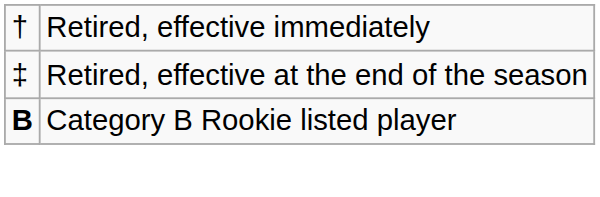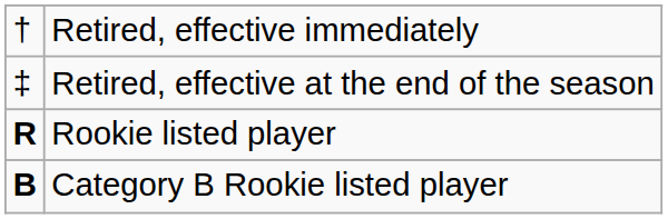 <table class="wikitable">
 <tr>
 <td>†</td>
 <td>Retired, effective immediately</td>
 </tr>
 <tr>
 <td>‡</td>
 <td>Retired, effective at the end of the season</td>
 </tr>
 <tr>
+<td><span><strong>R</strong></span></td>
+<td>Rookie listed player</td>
+</tr>
+<tr>
 <td><span><strong>B</strong></span></td>
 <td>Category B Rookie listed player</td>
 </tr>
 </table>
